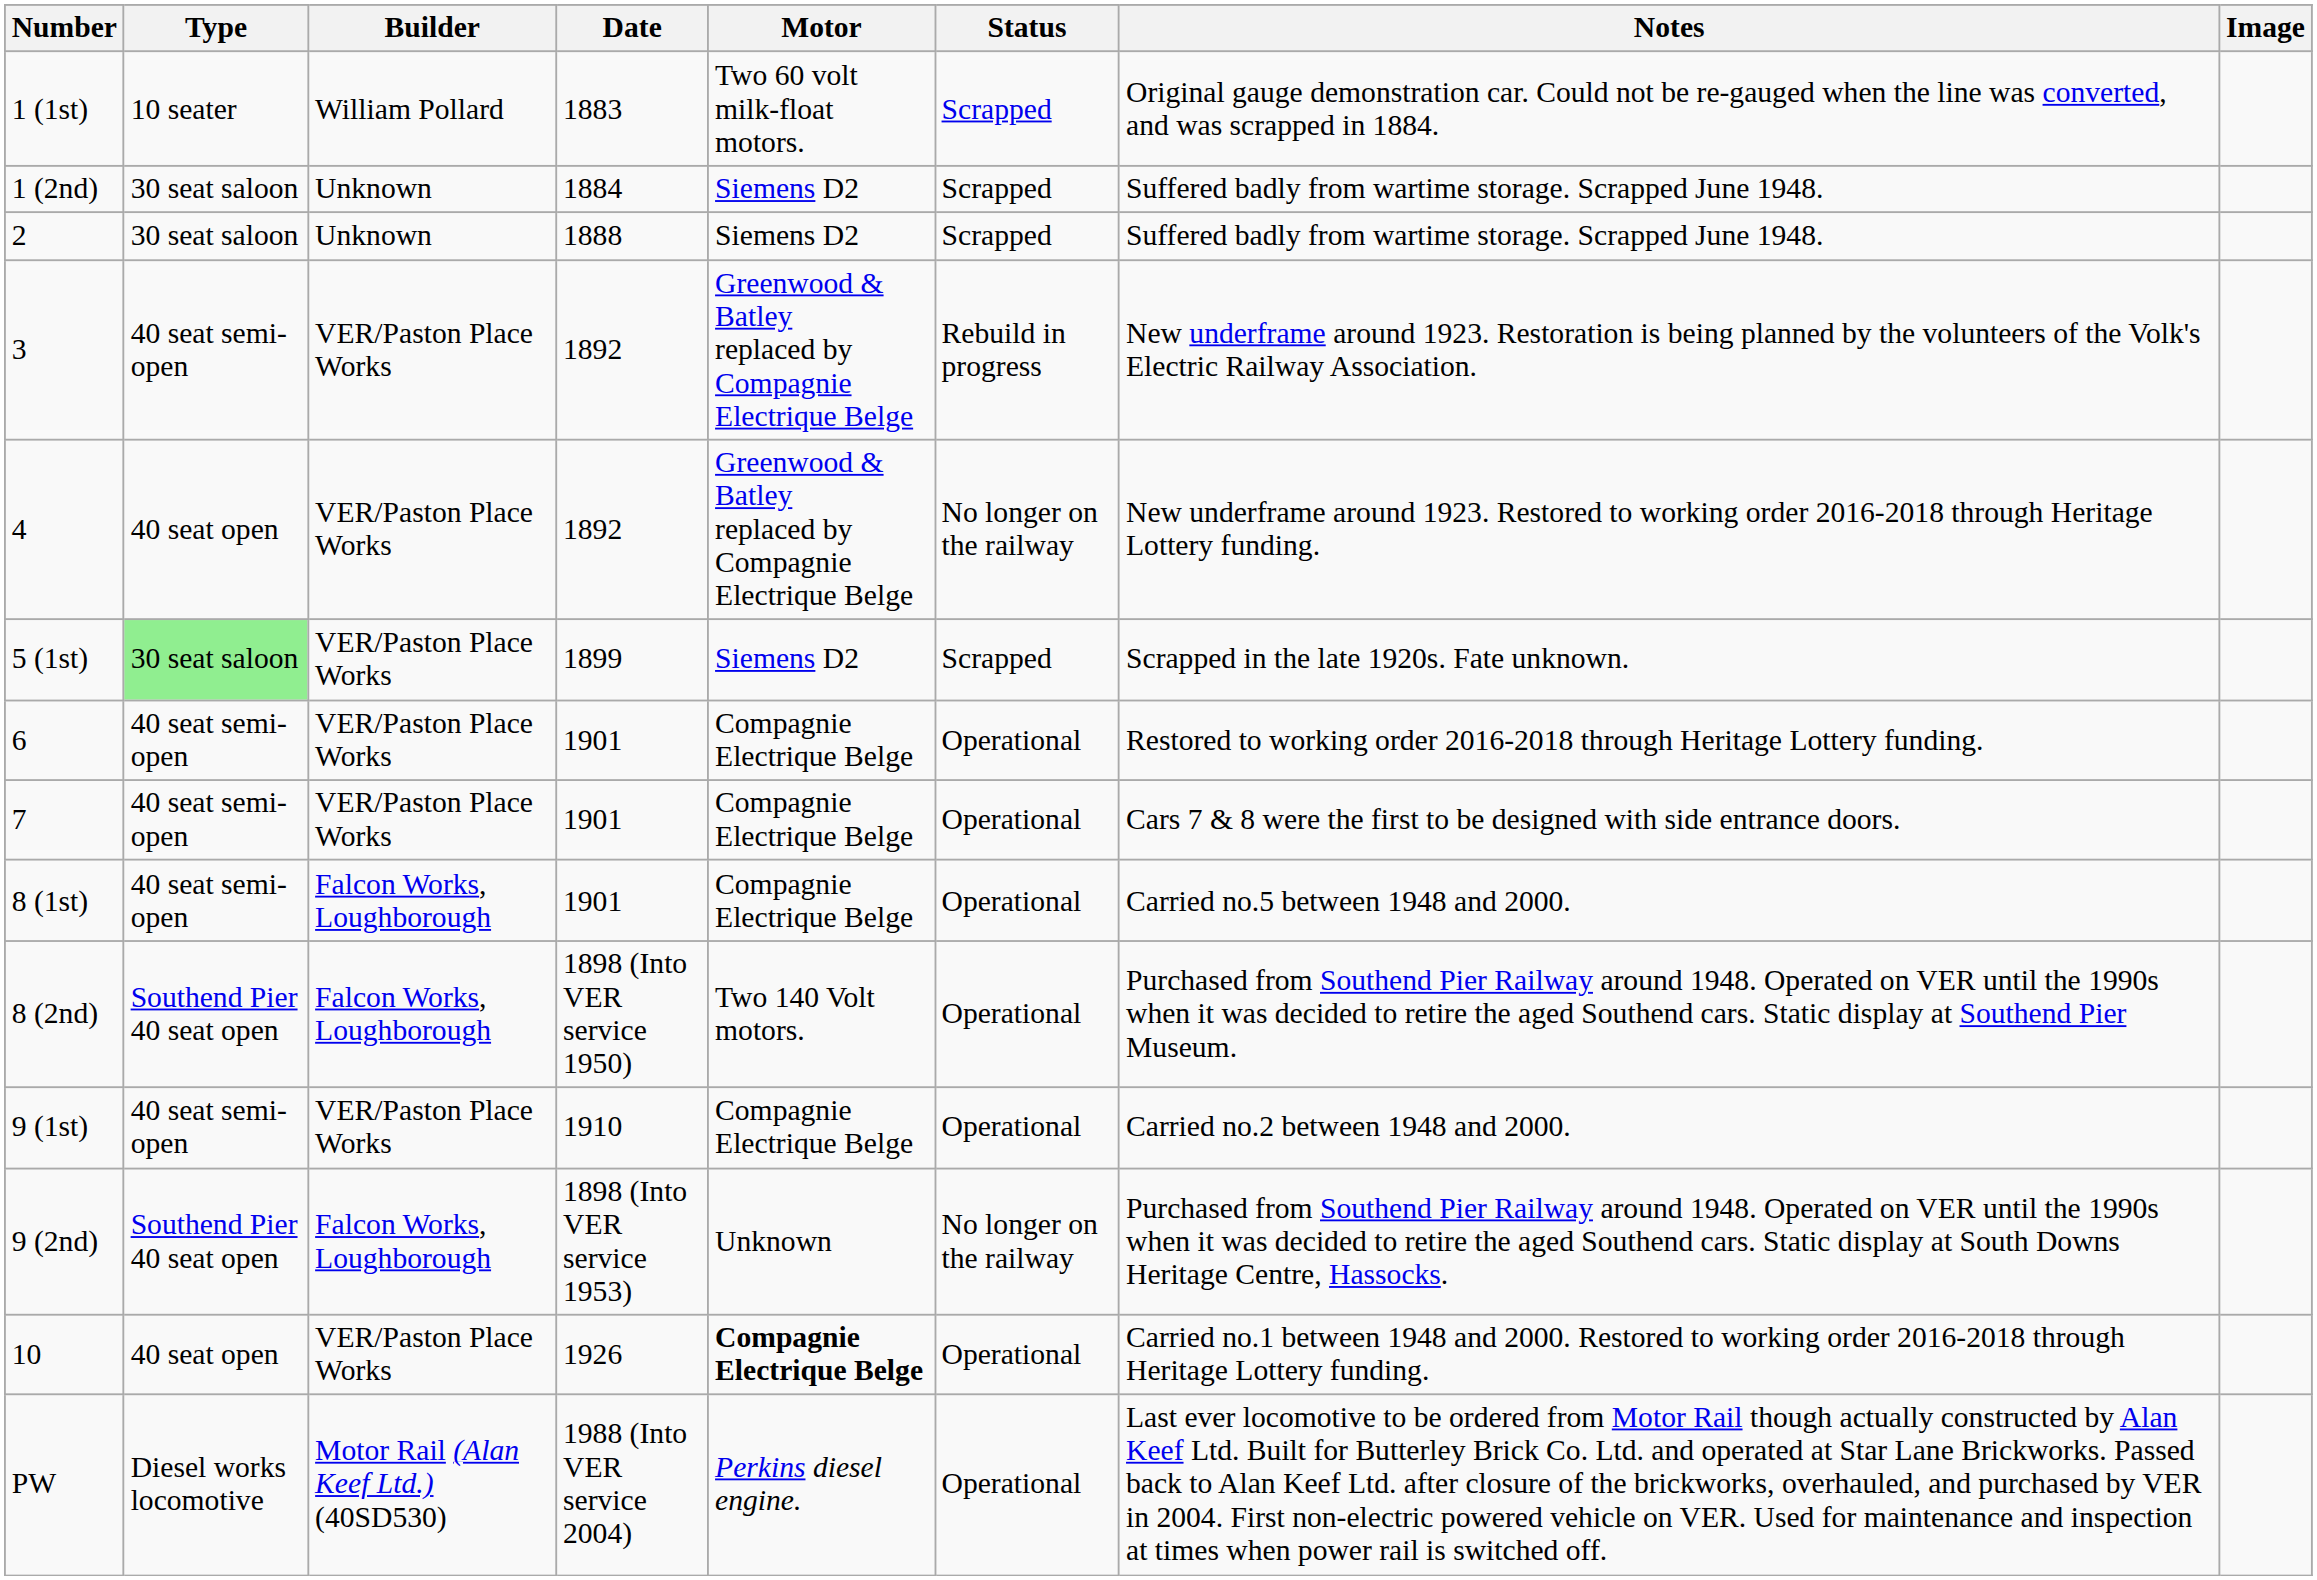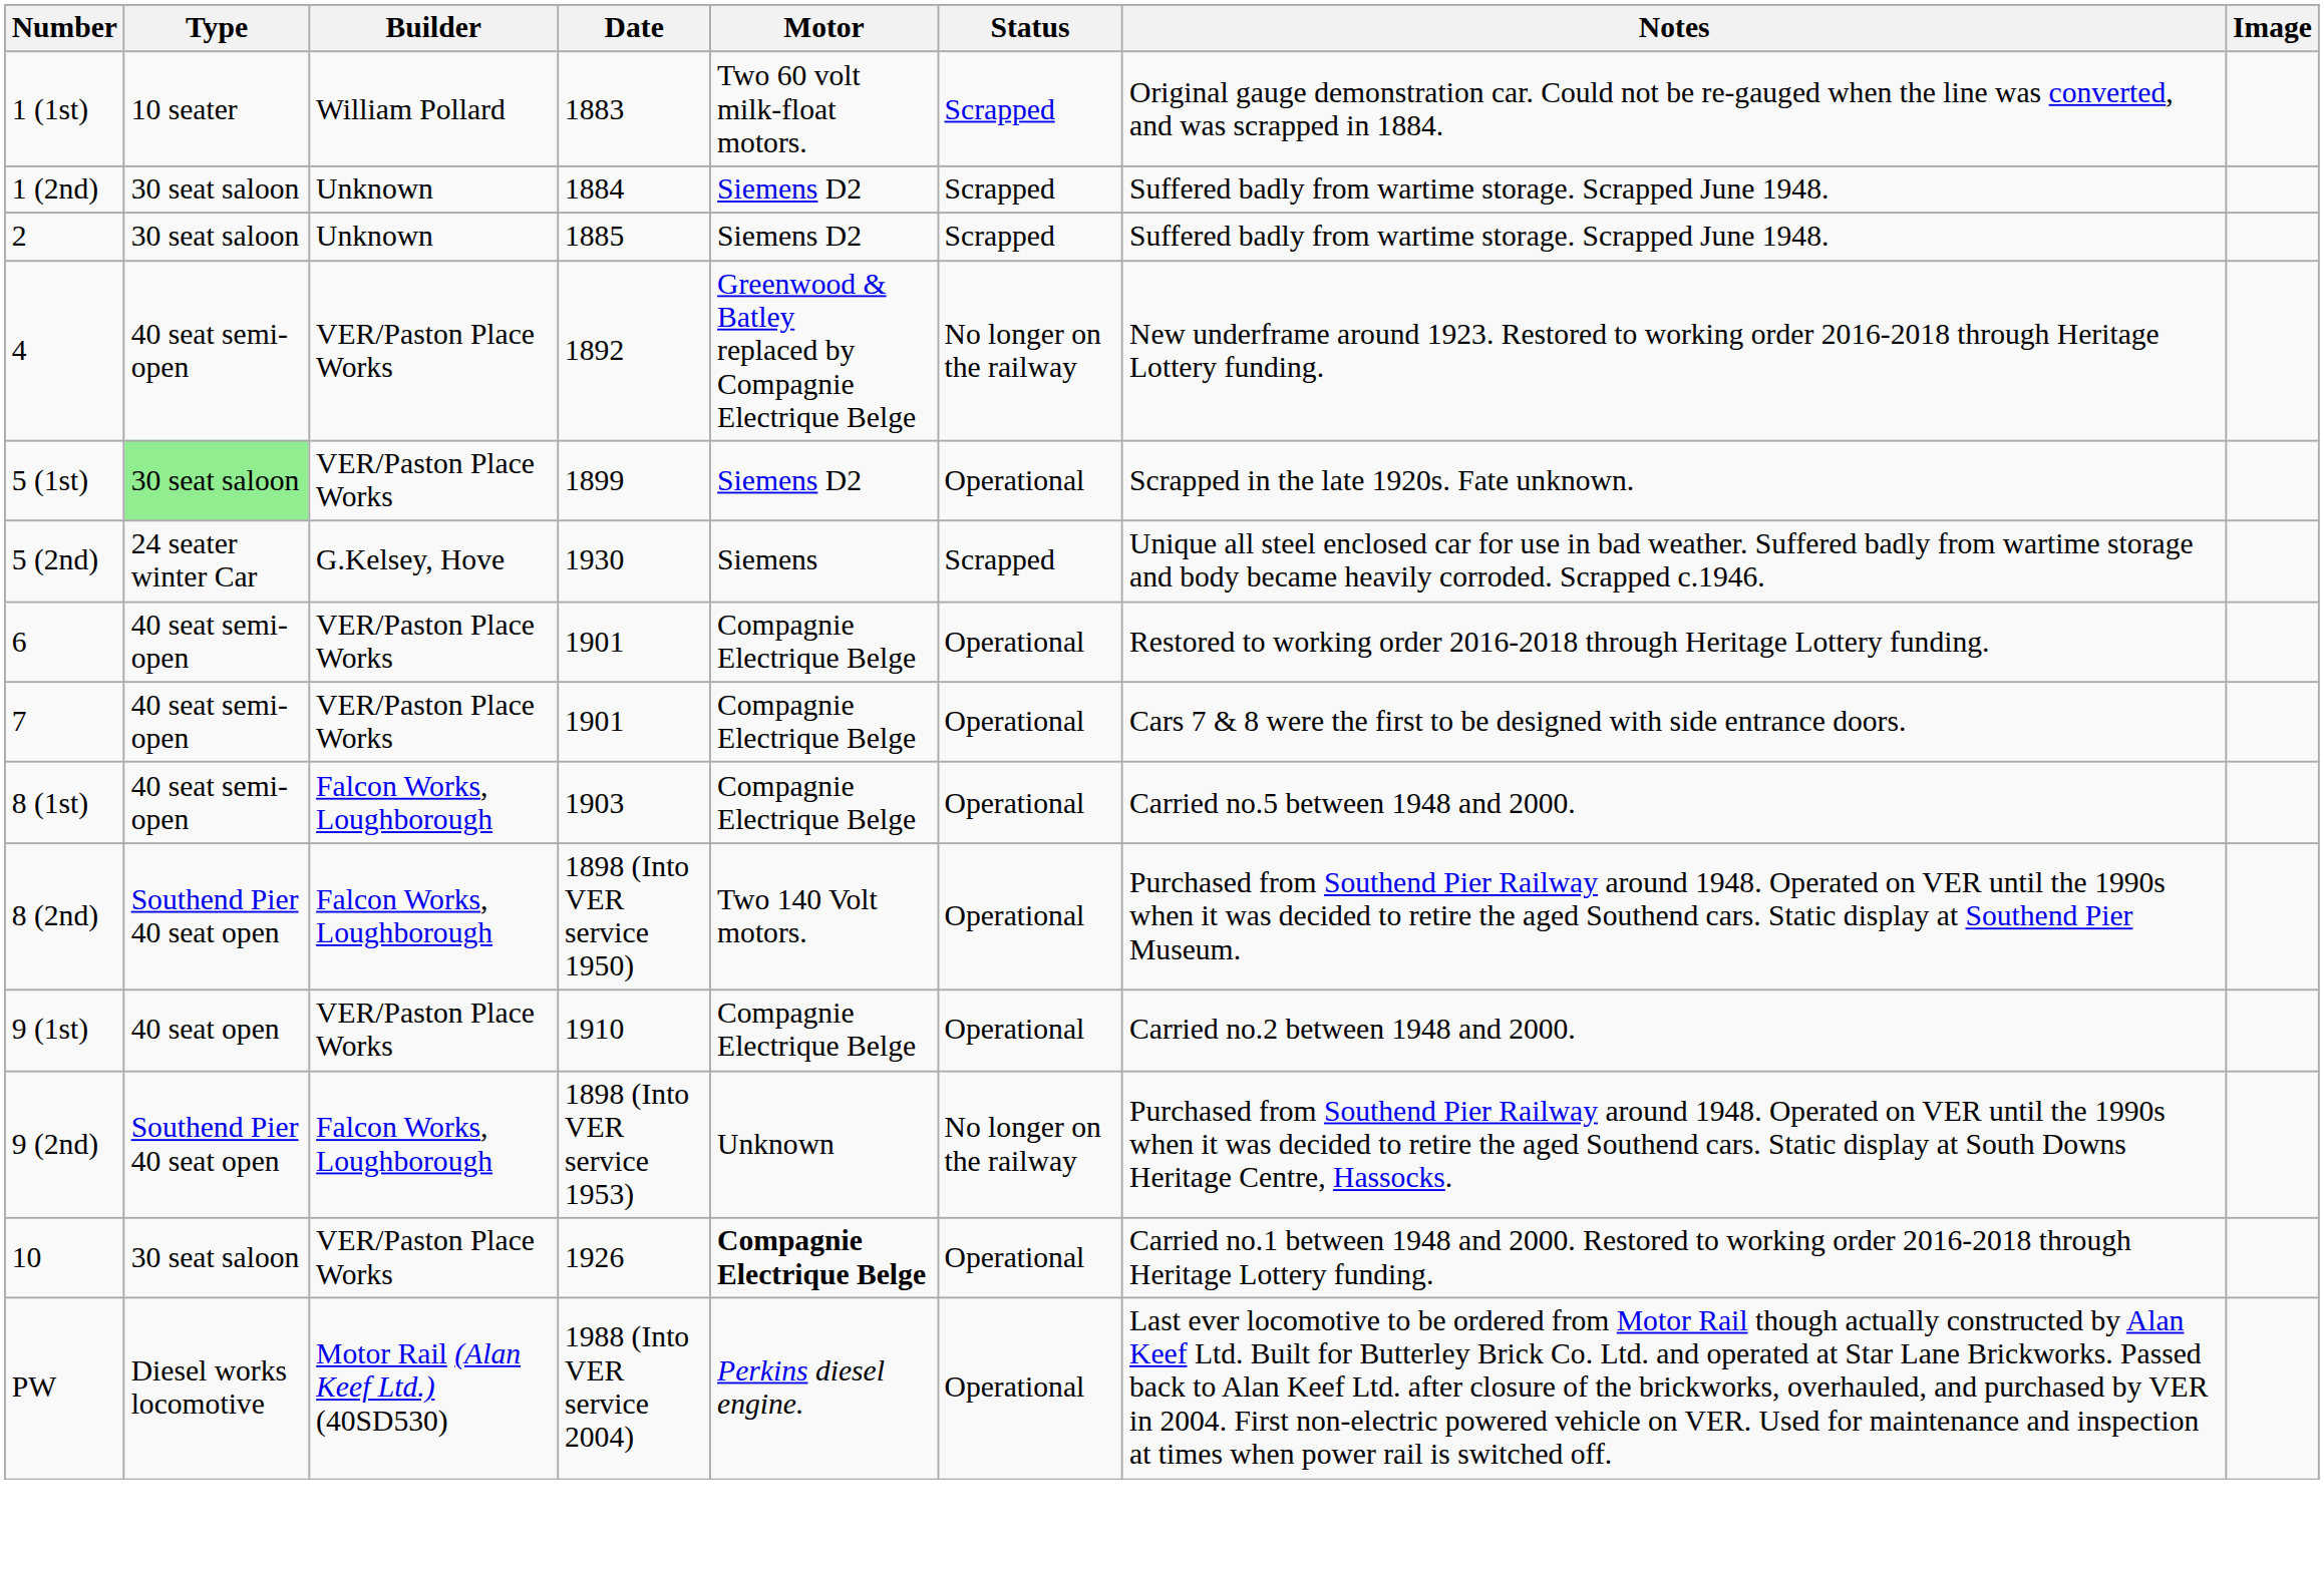 <table class="wikitable">
 <tr>
 <th>Number</th>
 <th>Type</th>
 <th>Builder</th>
 <th>Date</th>
 <th>Motor</th>
 <th>Status</th>
 <th>Notes</th>
 <th>Image</th>
 </tr>
 <tr>
 <td>1 (1st)</td>
 <td>10 seater</td>
 <td>William Pollard</td>
 <td>1883</td>
 <td>Two 60 volt milk-float motors.</td>
 <td><a href='#'>Scrapped</a></td>
 <td>Original  gauge demonstration car. Could not be re-gauged when the line was <a href='#'>converted</a>, and was scrapped in 1884.</td>
 <td></td>
 </tr>
 <tr>
 <td>1 (2nd)</td>
 <td>30 seat saloon</td>
 <td>Unknown</td>
 <td>1884</td>
 <td><a href='#'>Siemens</a> D2<br> </td>
 <td>Scrapped</td>
 <td>Suffered badly from wartime storage. Scrapped June 1948.</td>
 <td></td>
 </tr>
 <tr>
 <td>2</td>
 <td>30 seat saloon</td>
 <td>Unknown</td>
-<td>1888</td>
+<td>1885</td>
 <td>Siemens D2<br> </td>
 <td>Scrapped</td>
 <td>Suffered badly from wartime storage. Scrapped June 1948.</td>
 <td></td>
 </tr>
 <tr>
-<td>3</td>
+<td>4</td>
 <td>40 seat semi-open</td>
-<td>VER/Paston Place Works</td>
-<td>1892</td>
-<td><a href='#'>Greenwood & Batley</a><br> replaced by <a href='#'>Compagnie Electrique Belge</a><br></td>
-<td>Rebuild in progress</td>
-<td>New <a href='#'>underframe</a> around 1923. Restoration is being planned by the volunteers of the Volk's Electric Railway Association.</td>
-<td></td>
-</tr>
-<tr>
-<td>4</td>
-<td>40 seat open</td>
 <td>VER/Paston Place Works</td>
 <td>1892</td>
 <td><a href='#'>Greenwood & Batley</a><br> replaced by Compagnie Electrique Belge<br></td>
 <td>No longer on the railway</td>
 <td>New underframe around 1923. Restored to working order 2016-2018 through Heritage Lottery funding.</td>
 <td></td>
 </tr>
 <tr>
 <td>5 (1st)</td>
 <td style="background: lightgreen;">30 seat saloon</td>
 <td>VER/Paston Place Works</td>
 <td>1899</td>
 <td><a href='#'>Siemens</a> D2<br> </td>
+<td>Operational</td>
+<td>Scrapped in the late 1920s. Fate unknown.</td>
+<td></td>
+</tr>
+<tr>
+<td>5 (2nd)</td>
+<td>24 seater winter Car</td>
+<td>G.Kelsey, Hove</td>
+<td>1930</td>
+<td>Siemens<br></td>
 <td>Scrapped</td>
-<td>Scrapped in the late 1920s. Fate unknown.</td>
+<td>Unique all steel enclosed car for use in bad weather. Suffered badly from wartime storage and body became heavily corroded. Scrapped c.1946.</td>
 <td></td>
 </tr>
 <tr>
 <td>6</td>
 <td>40 seat semi-open</td>
 <td>VER/Paston Place Works</td>
 <td>1901</td>
 <td>Compagnie Electrique Belge<br></td>
 <td>Operational</td>
 <td>Restored to working order 2016-2018 through Heritage Lottery funding.</td>
 <td></td>
 </tr>
 <tr>
 <td>7</td>
 <td>40 seat semi-open</td>
 <td>VER/Paston Place Works</td>
 <td>1901</td>
 <td>Compagnie Electrique Belge<br></td>
 <td>Operational</td>
 <td>Cars 7 & 8 were the first to be designed with side entrance doors.</td>
 <td></td>
 </tr>
 <tr>
 <td>8 (1st)</td>
 <td>40 seat semi-open</td>
 <td><a href='#'>Falcon Works</a>, <a href='#'>Loughborough</a></td>
-<td>1901</td>
+<td>1903</td>
 <td>Compagnie Electrique Belge<br></td>
 <td>Operational</td>
 <td>Carried no.5 between 1948 and 2000.</td>
 <td></td>
 </tr>
 <tr>
 <td>8 (2nd)</td>
 <td><a href='#'>Southend Pier</a> 40 seat open</td>
 <td><a href='#'>Falcon Works</a>, <a href='#'>Loughborough</a></td>
 <td>1898 (Into VER service 1950)</td>
 <td>Two 140 Volt motors.</td>
 <td>Operational</td>
 <td>Purchased from <a href='#'>Southend Pier Railway</a> around 1948. Operated on VER until the 1990s when it was decided to retire the aged Southend cars. Static display at <a href='#'>Southend Pier</a> Museum.</td>
 <td></td>
 </tr>
 <tr>
 <td>9 (1st)</td>
-<td>40 seat semi-open</td>
+<td>40 seat open</td>
 <td>VER/Paston Place Works</td>
 <td>1910</td>
 <td>Compagnie Electrique Belge<br></td>
 <td>Operational</td>
 <td>Carried no.2 between 1948 and 2000.</td>
 <td></td>
 </tr>
 <tr>
 <td>9 (2nd)</td>
 <td><a href='#'>Southend Pier</a> 40 seat open</td>
 <td><a href='#'>Falcon Works</a>, <a href='#'>Loughborough</a></td>
 <td>1898 (Into VER service 1953)</td>
 <td>Unknown</td>
 <td>No longer on the railway</td>
 <td>Purchased from <a href='#'>Southend Pier Railway</a> around 1948. Operated on VER until the 1990s when it was decided to retire the aged Southend cars. Static display at South Downs Heritage Centre, <a href='#'>Hassocks</a>.</td>
 <td></td>
 </tr>
 <tr>
 <td>10</td>
-<td>40 seat open</td>
+<td>30 seat saloon</td>
 <td>VER/Paston Place Works</td>
 <td>1926</td>
 <td><strong>Compagnie Electrique Belge<br></strong></td>
 <td>Operational</td>
 <td>Carried no.1 between 1948 and 2000. Restored to working order 2016-2018 through Heritage Lottery funding.</td>
 <td></td>
 </tr>
 <tr>
 <td>PW</td>
 <td>Diesel works locomotive</td>
 <td><a href='#'>Motor Rail</a> <a href='#'><em>(Alan Keef Ltd.)</em></a> (40SD530)</td>
 <td>1988 (Into VER service 2004)</td>
 <td><em><a href='#'>Perkins</a> diesel engine.</em></td>
 <td>Operational</td>
 <td>Last ever locomotive to be ordered from <a href='#'>Motor Rail</a> though actually constructed by <a href='#'>Alan Keef</a> Ltd. Built for Butterley Brick Co. Ltd. and operated at Star Lane Brickworks. Passed back to Alan Keef Ltd. after closure of the brickworks, overhauled, and purchased by VER in 2004. First non-electric powered vehicle on VER. Used for maintenance and inspection at times when power rail is switched off.</td>
 <td></td>
 </tr>
 </table>
